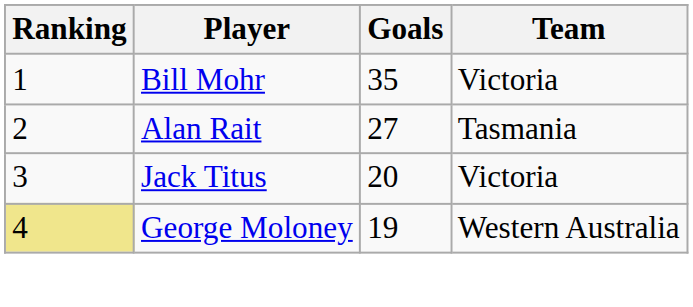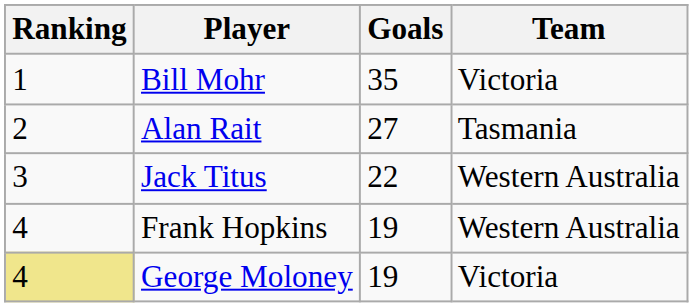 <table class="wikitable">
 <tr>
 <th>Ranking</th>
 <th>Player</th>
 <th>Goals</th>
 <th>Team</th>
 </tr>
 <tr>
 <td>1</td>
 <td><a href='#'>Bill Mohr</a></td>
 <td>35</td>
 <td>Victoria</td>
 </tr>
 <tr>
 <td>2</td>
 <td><a href='#'>Alan Rait</a></td>
 <td>27</td>
 <td>Tasmania</td>
 </tr>
 <tr>
 <td>3</td>
 <td><a href='#'>Jack Titus</a></td>
-<td>20</td>
-<td>Victoria</td>
+<td>22</td>
+<td>Western Australia</td>
+</tr>
+<tr>
+<td>4</td>
+<td>Frank Hopkins</td>
+<td>19</td>
+<td>Western Australia</td>
 </tr>
 <tr>
 <td style="background: khaki;">4</td>
 <td><a href='#'>George Moloney</a></td>
 <td>19</td>
-<td>Western Australia</td>
+<td>Victoria</td>
 </tr>
 </table>
